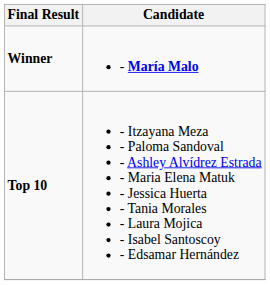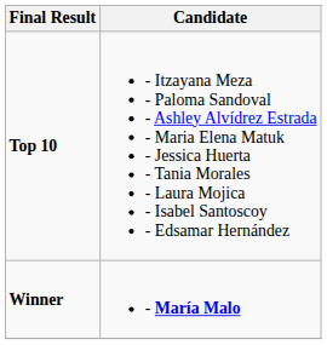 <table class="wikitable">
 <tr>
 <th>Final Result</th>
 <th>Candidate</th>
 </tr>
 <tr>
+<td><strong>Top 10</strong></td>
+<td><br><ul><li><strong></strong> - Itzayana Meza</li><li><strong></strong> - Paloma Sandoval</li><li><strong></strong> - <a href='#'>Ashley Alvídrez Estrada</a></li><li><strong></strong> - Maria Elena Matuk</li><li><strong></strong> - Jessica Huerta</li><li><strong></strong> - Tania Morales</li><li><strong></strong> - Laura Mojica</li><li><strong></strong> - Isabel Santoscoy</li><li><strong></strong> - Edsamar Hernández</li></ul></td>
+</tr>
+<tr>
 <td><strong>Winner</strong></td>
 <td><br><ul><li><strong></strong> - <strong><a href='#'>María Malo</a></strong></li></ul></td>
 </tr>
 <tr>
-<td><strong>Top 10</strong></td>
-<td><br><ul><li><strong></strong> - Itzayana Meza</li><li><strong></strong> - Paloma Sandoval</li><li><strong></strong> - <a href='#'>Ashley Alvídrez Estrada</a></li><li><strong></strong> - Maria Elena Matuk</li><li><strong></strong> - Jessica Huerta</li><li><strong></strong> - Tania Morales</li><li><strong></strong> - Laura Mojica</li><li><strong></strong> - Isabel Santoscoy</li><li><strong></strong> - Edsamar Hernández</li></ul></td>
-</tr>
-<tr>
 </tr>
 </table>
